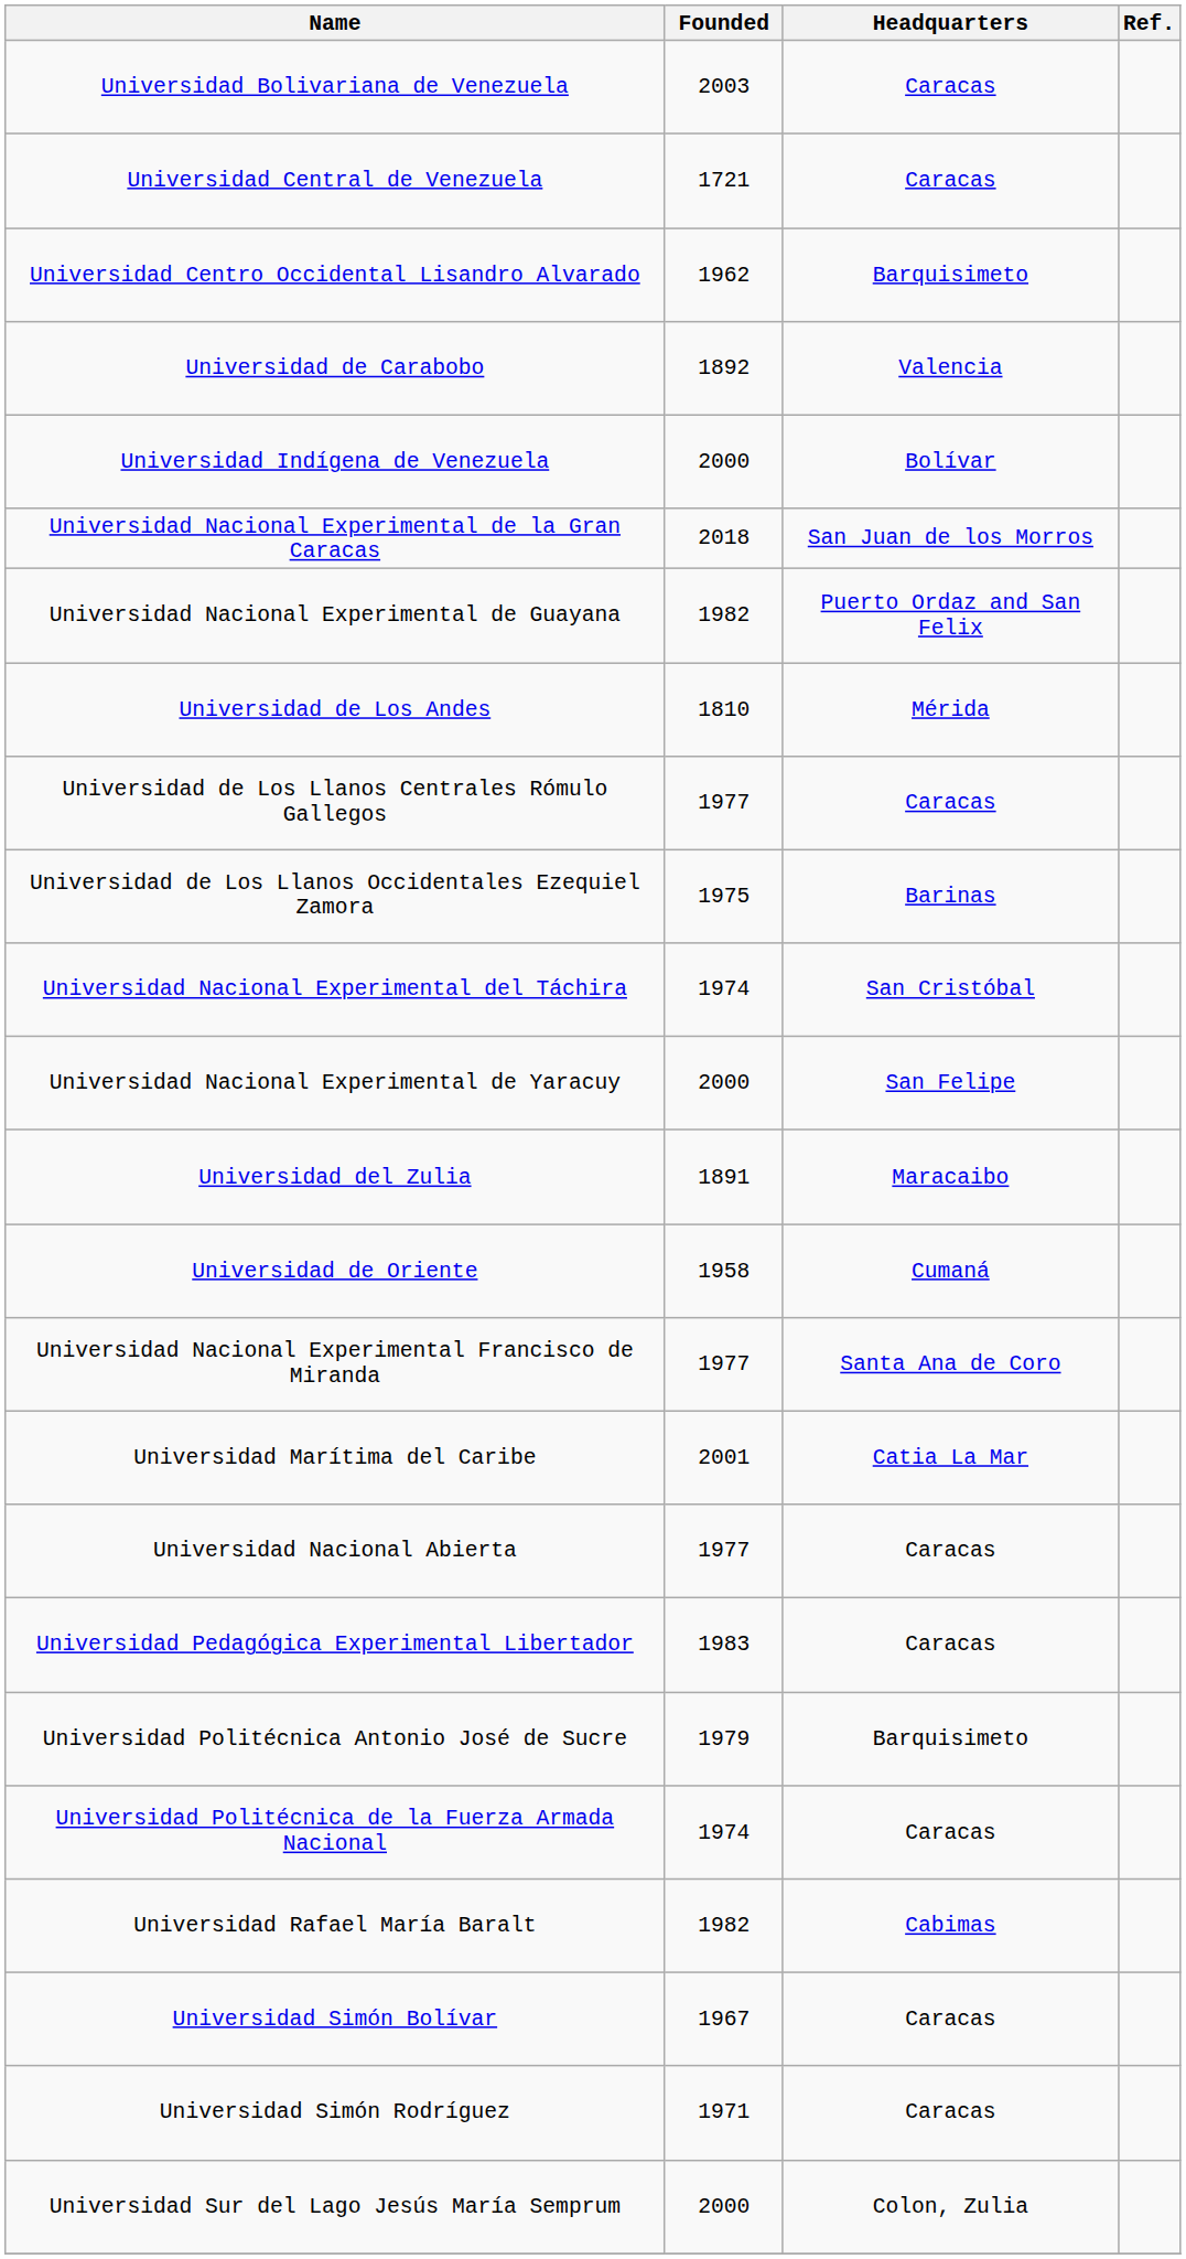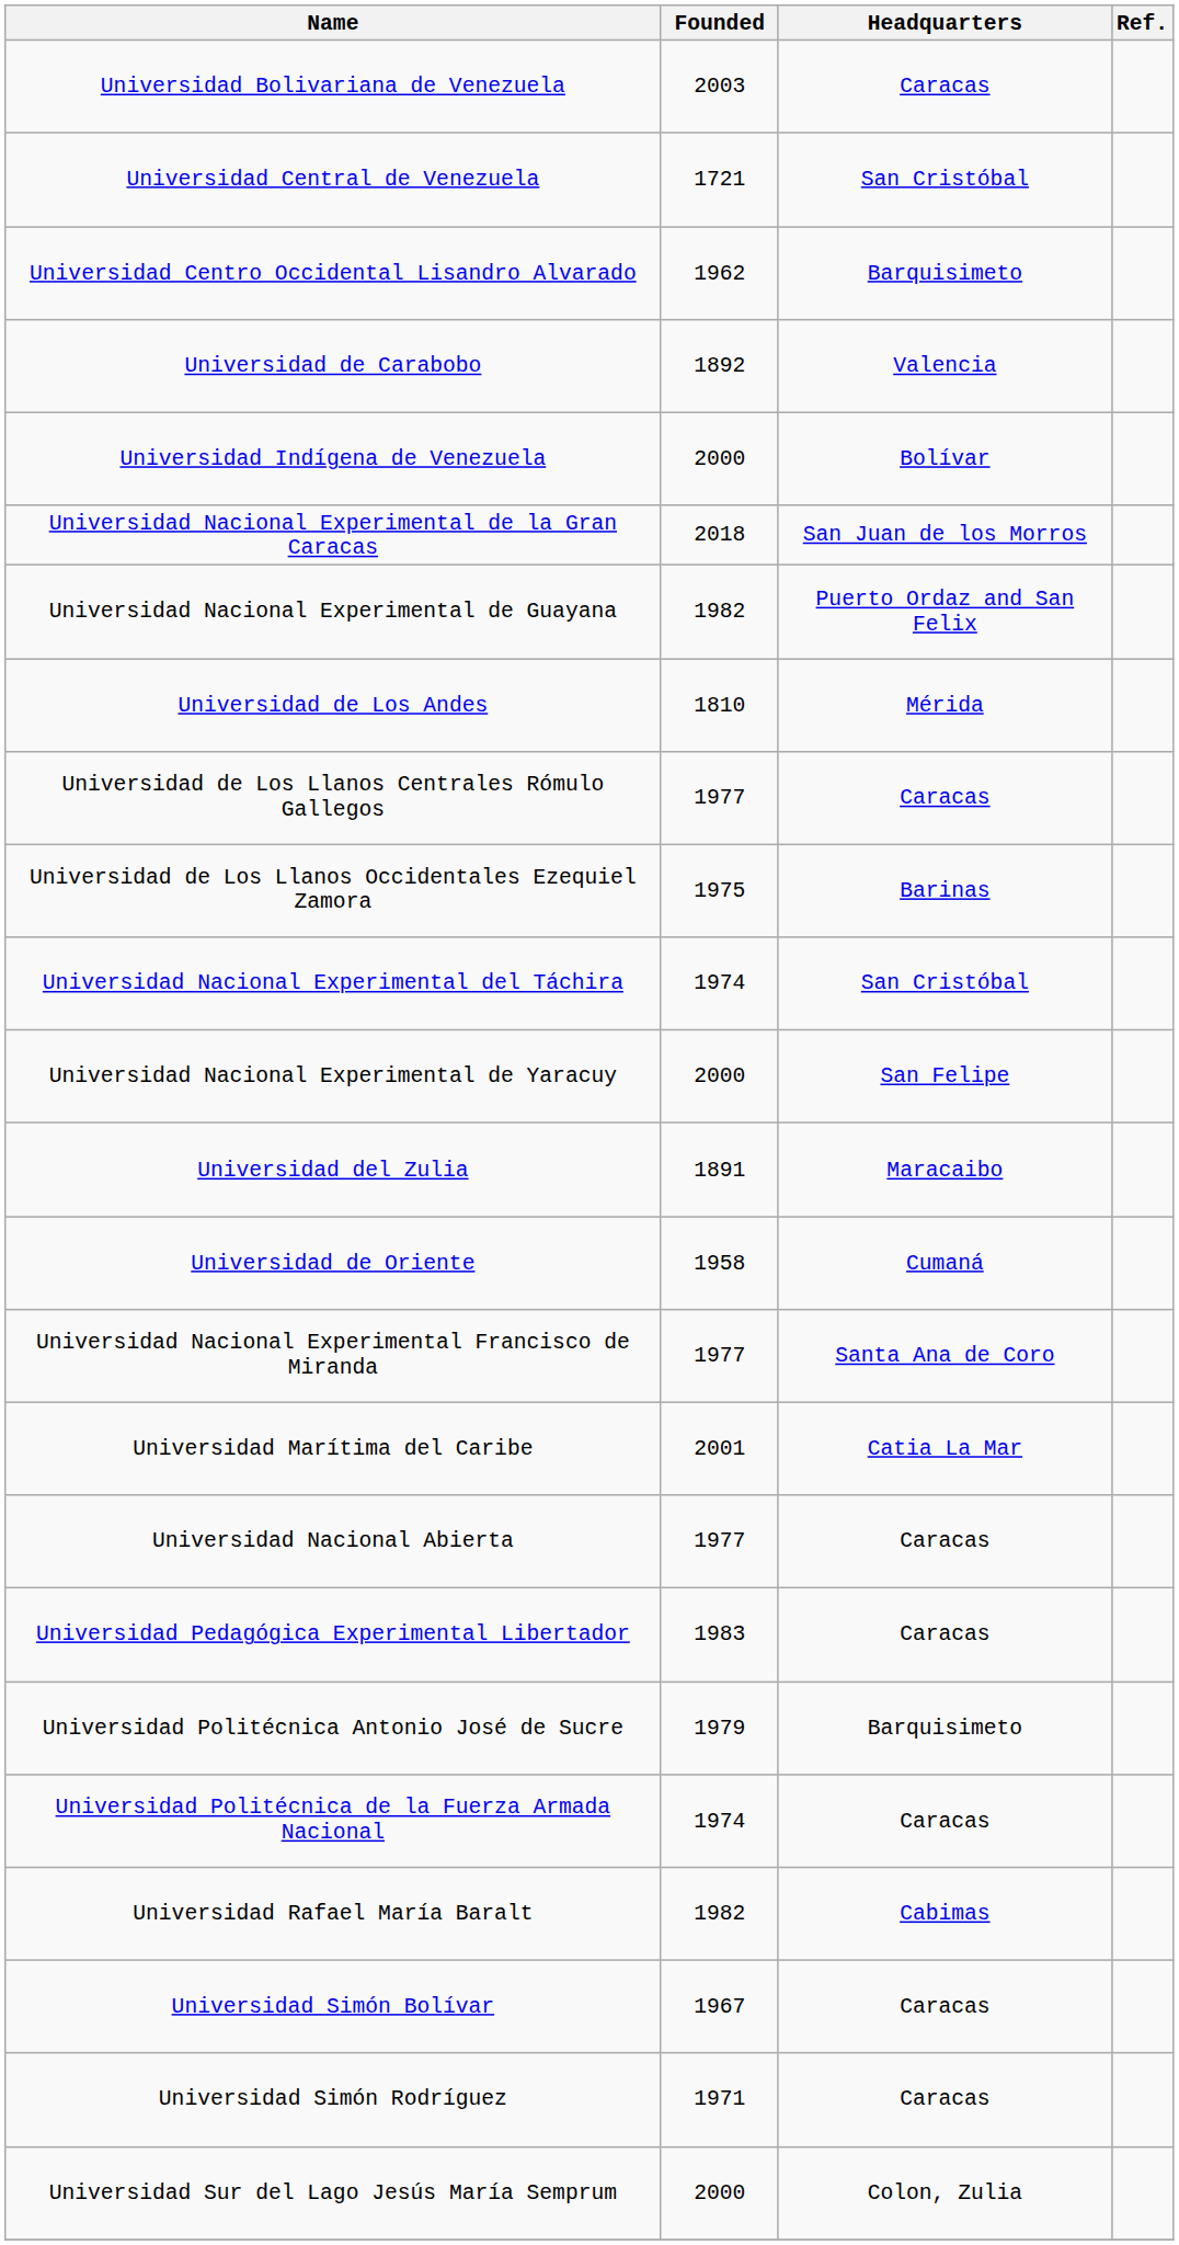 <table class="wikitable plainrowheaders sortable" style="text-align:center;">
 <tr>
 <th scope="col" rowspan="" style="width:30em;">Name</th>
 <th scope="col" rowspan="" style="width:5em;">Founded</th>
 <th scope="col" rowspan="" style="width:15em;">Headquarters</th>
 <th scope="col" rowspan="" style="width:2em;">Ref.</th>
 </tr>
 <tr>
 <td height=50 scope="row"><a href='#'>Universidad Bolivariana de Venezuela</a> <br></td>
 <td>2003</td>
 <td><a href='#'>Caracas</a></td>
 <td></td>
 </tr>
 <tr>
 <td height=50 scope="row"><a href='#'>Universidad Central de Venezuela</a> <br></td>
 <td>1721</td>
-<td><a href='#'>Caracas</a></td>
+<td><a href='#'>San Cristóbal</a></td>
 <td></td>
 </tr>
 <tr>
 <td height=50 scope="row"><a href='#'>Universidad Centro Occidental Lisandro Alvarado</a> <br></td>
 <td>1962</td>
 <td><a href='#'>Barquisimeto</a></td>
 <td></td>
 </tr>
 <tr>
 <td height=50 scope="row"><a href='#'>Universidad de Carabobo</a> <br></td>
 <td>1892</td>
 <td><a href='#'>Valencia</a></td>
 <td></td>
 </tr>
 <tr>
 <td height=50 scope="row"><a href='#'>Universidad Indígena de Venezuela</a> <br></td>
 <td>2000</td>
 <td><a href='#'>Bolívar</a></td>
 <td></td>
 </tr>
 <tr>
 <td><a href='#'>Universidad Nacional Experimental de la Gran Caracas</a> <br></td>
 <td>2018</td>
 <td><a href='#'>San Juan de los Morros</a></td>
 <td></td>
 </tr>
 <tr>
 <td height=50 scope="row">Universidad Nacional Experimental de Guayana <br></td>
 <td>1982</td>
 <td><a href='#'>Puerto Ordaz and San Felix</a></td>
 <td></td>
 </tr>
 <tr>
 <td height=50 scope="row"><a href='#'>Universidad de Los Andes</a> <br></td>
 <td>1810</td>
 <td><a href='#'>Mérida</a></td>
 <td></td>
 </tr>
 <tr>
 <td height=50 scope="row">Universidad de Los Llanos Centrales Rómulo Gallegos <br></td>
 <td>1977</td>
 <td><a href='#'>Caracas</a></td>
 <td></td>
 </tr>
 <tr>
 <td height=50 scope="row">Universidad de Los Llanos Occidentales Ezequiel Zamora <br></td>
 <td>1975</td>
 <td><a href='#'>Barinas</a></td>
 <td></td>
 </tr>
 <tr>
 <td height=50 scope="row"><a href='#'>Universidad Nacional Experimental del Táchira</a> <br></td>
 <td>1974</td>
 <td><a href='#'>San Cristóbal</a></td>
 <td></td>
 </tr>
 <tr>
 <td height=50 scope="row">Universidad Nacional Experimental de Yaracuy <br></td>
 <td>2000</td>
 <td><a href='#'>San Felipe</a></td>
 <td></td>
 </tr>
 <tr>
 <td height=50 scope="row"><a href='#'>Universidad del Zulia</a> <br></td>
 <td>1891</td>
 <td><a href='#'>Maracaibo</a></td>
 <td></td>
 </tr>
 <tr>
 <td height=50 scope="row"><a href='#'>Universidad de Oriente</a> <br></td>
 <td>1958</td>
 <td><a href='#'>Cumaná</a></td>
 <td></td>
 </tr>
 <tr>
 <td height=50 scope="row">Universidad Nacional Experimental Francisco de Miranda <br></td>
 <td>1977</td>
 <td><a href='#'>Santa Ana de Coro</a></td>
 <td></td>
 </tr>
 <tr>
 <td height=50 scope="row">Universidad Marítima del Caribe <br></td>
 <td>2001</td>
 <td><a href='#'>Catia La Mar</a></td>
 <td></td>
 </tr>
 <tr>
 <td height=50 scope="row">Universidad Nacional Abierta <br></td>
 <td>1977</td>
 <td>Caracas</td>
 <td></td>
 </tr>
 <tr>
 <td height=50 scope="row"><a href='#'>Universidad Pedagógica Experimental Libertador</a> <br></td>
 <td>1983</td>
 <td>Caracas</td>
 <td></td>
 </tr>
 <tr>
 <td height=50 scope="row">Universidad Politécnica Antonio José de Sucre <br></td>
 <td>1979</td>
 <td>Barquisimeto</td>
 <td></td>
 </tr>
 <tr>
 <td height=50 scope="row"><a href='#'>Universidad Politécnica de la Fuerza Armada Nacional</a> <br></td>
 <td>1974</td>
 <td>Caracas</td>
 <td></td>
 </tr>
 <tr>
 <td height=50 scope="row">Universidad Rafael María Baralt <br></td>
 <td>1982</td>
 <td><a href='#'>Cabimas</a></td>
 <td></td>
 </tr>
 <tr>
 <td height=50 scope="row"><a href='#'>Universidad Simón Bolívar</a> <br></td>
 <td>1967</td>
 <td>Caracas</td>
 <td></td>
 </tr>
 <tr>
 <td height=50 scope="row">Universidad Simón Rodríguez <br></td>
 <td>1971</td>
 <td>Caracas</td>
 <td></td>
 </tr>
 <tr>
 <td height=50 scope="row">Universidad Sur del Lago Jesús María Semprum <br></td>
 <td>2000</td>
 <td>Colon, Zulia</td>
 <td></td>
 </tr>
 <tr>
 </tr>
 </table>
